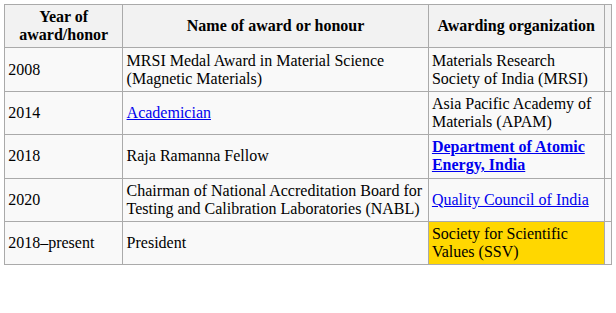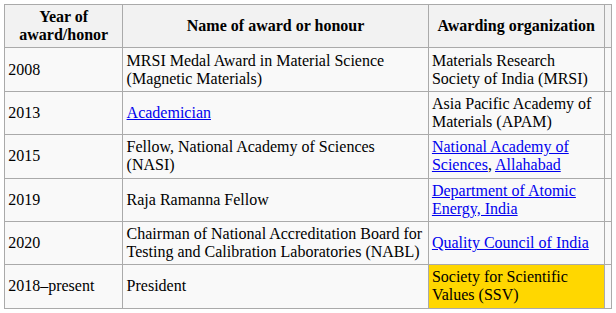 <table class="wikitable sortable">
 <tr>
 <th>Year of award/honor</th>
 <th>Name of award or honour</th>
 <th>Awarding organization</th>
 <th></th>
 </tr>
 <tr>
 <td>2008</td>
 <td>MRSI Medal Award in Material Science (Magnetic Materials)</td>
 <td>Materials Research Society of India (MRSI)</td>
 <td></td>
 </tr>
 <tr>
-<td>2014</td>
+<td>2013</td>
 <td><a href='#'>Academician</a></td>
 <td>Asia Pacific Academy of Materials (APAM)</td>
 <td></td>
 </tr>
 <tr>
-<td>2018</td>
+<td>2015</td>
+<td>Fellow, National Academy of Sciences (NASI)</td>
+<td><a href='#'>National Academy of Sciences</a>, <a href='#'>Allahabad</a></td>
+<td></td>
+</tr>
+<tr>
+<td>2019</td>
 <td>Raja Ramanna Fellow</td>
-<td><strong><a href='#'>Department of Atomic Energy, India</a></strong></td>
+<td><a href='#'>Department of Atomic Energy, India</a></td>
 <td></td>
 </tr>
 <tr>
 <td>2020</td>
 <td>Chairman of National Accreditation Board for Testing and Calibration Laboratories (NABL)</td>
 <td><a href='#'>Quality Council of India</a></td>
 <td></td>
 </tr>
 <tr>
 <td>2018–present</td>
 <td>President</td>
 <td style="background: gold;">Society for Scientific Values (SSV)</td>
 <td></td>
 </tr>
 </table>
